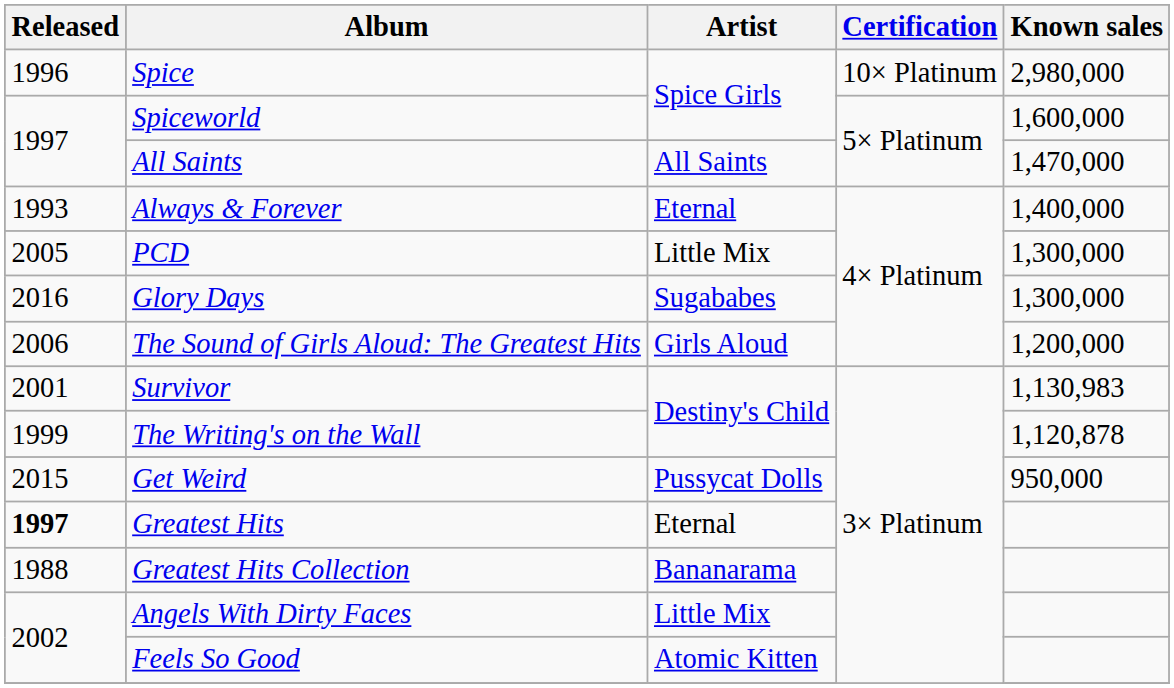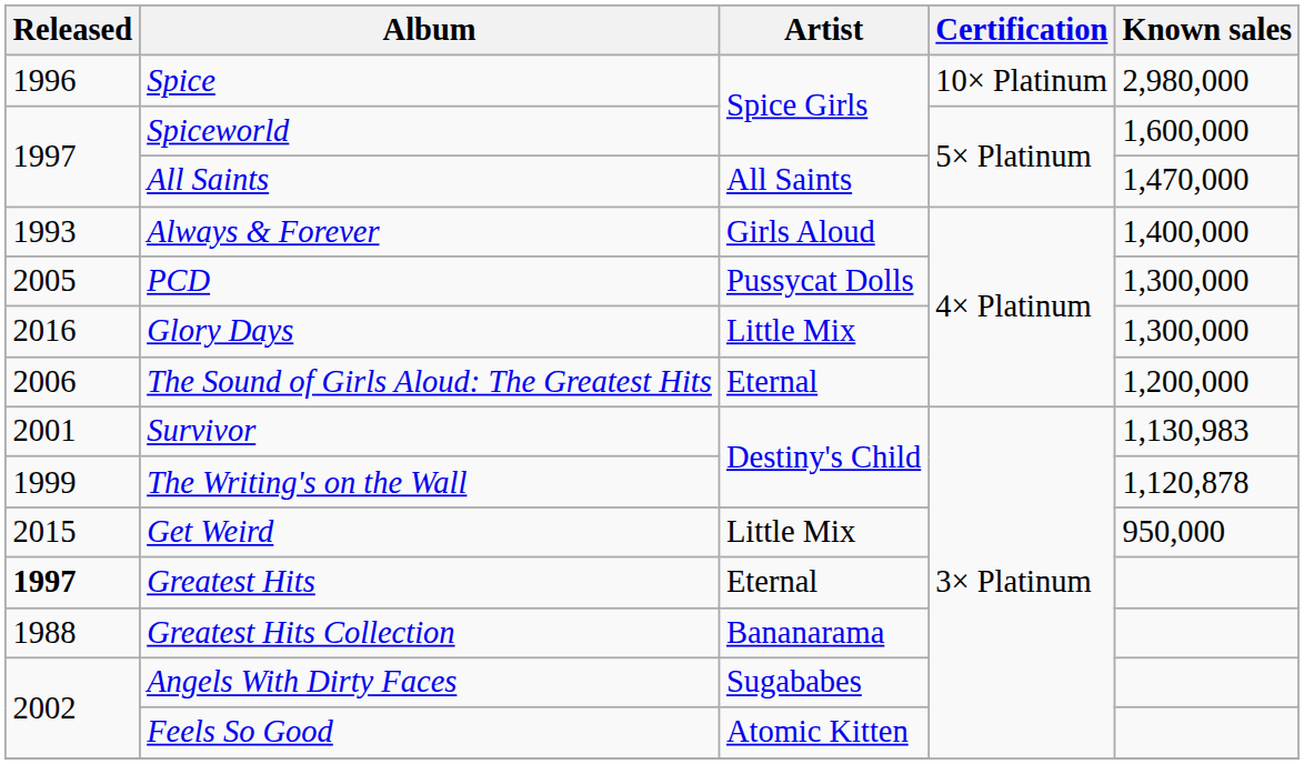 <table class="wikitable">
 <tr>
 <th>Released</th>
 <th>Album</th>
 <th>Artist</th>
 <th><a href='#'>Certification</a></th>
 <th>Known sales</th>
 </tr>
 <tr>
 <td>1996</td>
 <td><em><a href='#'>Spice</a></em></td>
 <td rowspan="2"><a href='#'>Spice Girls</a></td>
 <td>10× Platinum</td>
 <td>2,980,000</td>
 </tr>
 <tr>
 <td rowspan="2">1997</td>
 <td><em><a href='#'>Spiceworld</a></em></td>
 <td rowspan="2">5× Platinum</td>
 <td>1,600,000</td>
 </tr>
 <tr>
 <td><em><a href='#'>All Saints</a></em></td>
 <td><a href='#'>All Saints</a></td>
 <td>1,470,000</td>
 </tr>
 <tr>
 <td>1993</td>
 <td><em><a href='#'>Always & Forever</a></em></td>
-<td><a href='#'>Eternal</a></td>
+<td><a href='#'>Girls Aloud</a></td>
 <td rowspan="4">4× Platinum</td>
 <td>1,400,000</td>
 </tr>
 <tr>
 <td>2005</td>
 <td><em><a href='#'>PCD</a></em></td>
-<td>Little Mix</td>
+<td><a href='#'>Pussycat Dolls</a></td>
 <td>1,300,000</td>
 </tr>
 <tr>
 <td>2016</td>
 <td><em><a href='#'>Glory Days</a></em></td>
-<td><a href='#'>Sugababes</a></td>
+<td><a href='#'>Little Mix</a></td>
 <td>1,300,000</td>
 </tr>
 <tr>
 <td>2006</td>
 <td><em><a href='#'>The Sound of Girls Aloud: The Greatest Hits</a></em></td>
-<td><a href='#'>Girls Aloud</a></td>
+<td><a href='#'>Eternal</a></td>
 <td>1,200,000</td>
 </tr>
 <tr>
 <td>2001</td>
 <td><em><a href='#'>Survivor</a></em></td>
 <td rowspan="2"><a href='#'>Destiny's Child</a></td>
 <td rowspan="8">3× Platinum</td>
 <td>1,130,983</td>
 </tr>
 <tr>
 <td>1999</td>
 <td><em><a href='#'>The Writing's on the Wall</a></em></td>
 <td>1,120,878</td>
 </tr>
 <tr>
 <td>2015</td>
 <td><em><a href='#'>Get Weird</a></em></td>
-<td><a href='#'>Pussycat Dolls</a></td>
+<td>Little Mix</td>
 <td>950,000</td>
 </tr>
 <tr>
 <td><strong>1997</strong></td>
 <td><em><a href='#'>Greatest Hits</a></em></td>
 <td>Eternal</td>
 <td></td>
 </tr>
 <tr>
 <td>1988</td>
 <td><em><a href='#'>Greatest Hits Collection</a></em></td>
 <td><a href='#'>Bananarama</a></td>
 <td></td>
 </tr>
 <tr>
 <td rowspan="2">2002</td>
 <td><em><a href='#'>Angels With Dirty Faces</a></em></td>
-<td><a href='#'>Little Mix</a></td>
+<td><a href='#'>Sugababes</a></td>
 <td></td>
 </tr>
 <tr>
 <td><em><a href='#'>Feels So Good</a></em></td>
 <td><a href='#'>Atomic Kitten</a></td>
 <td></td>
 </tr>
 <tr>
 </tr>
 </table>
